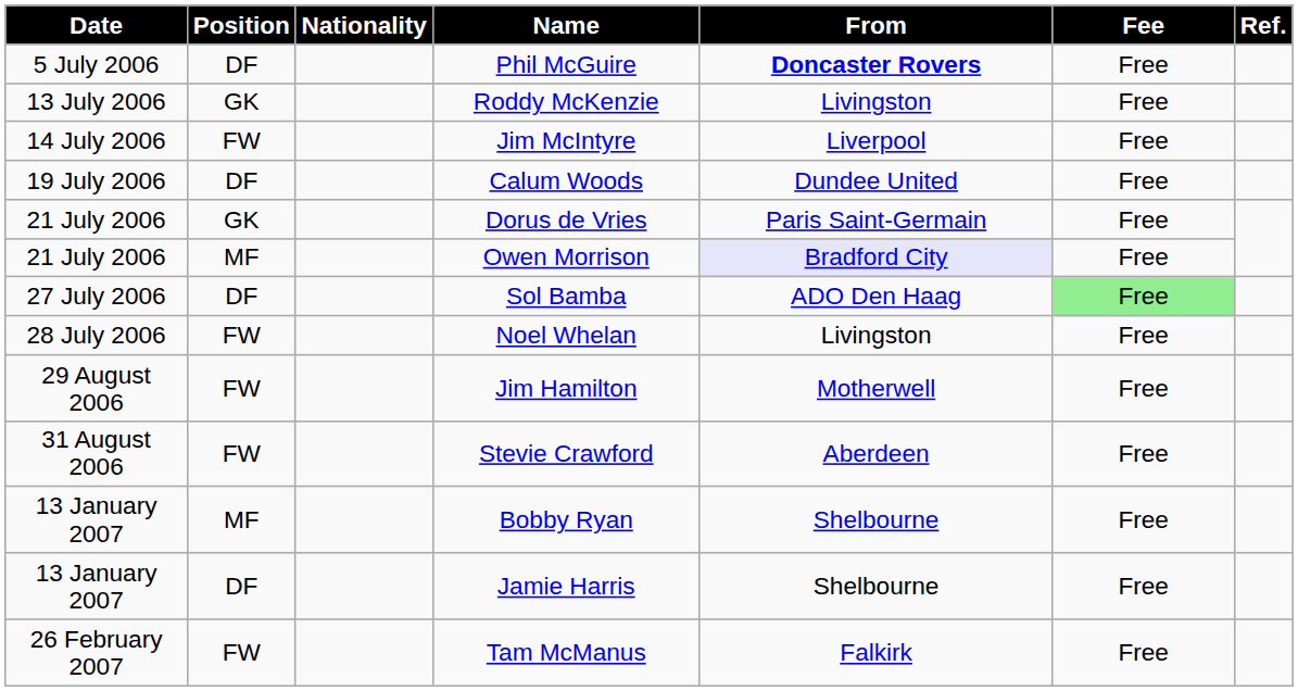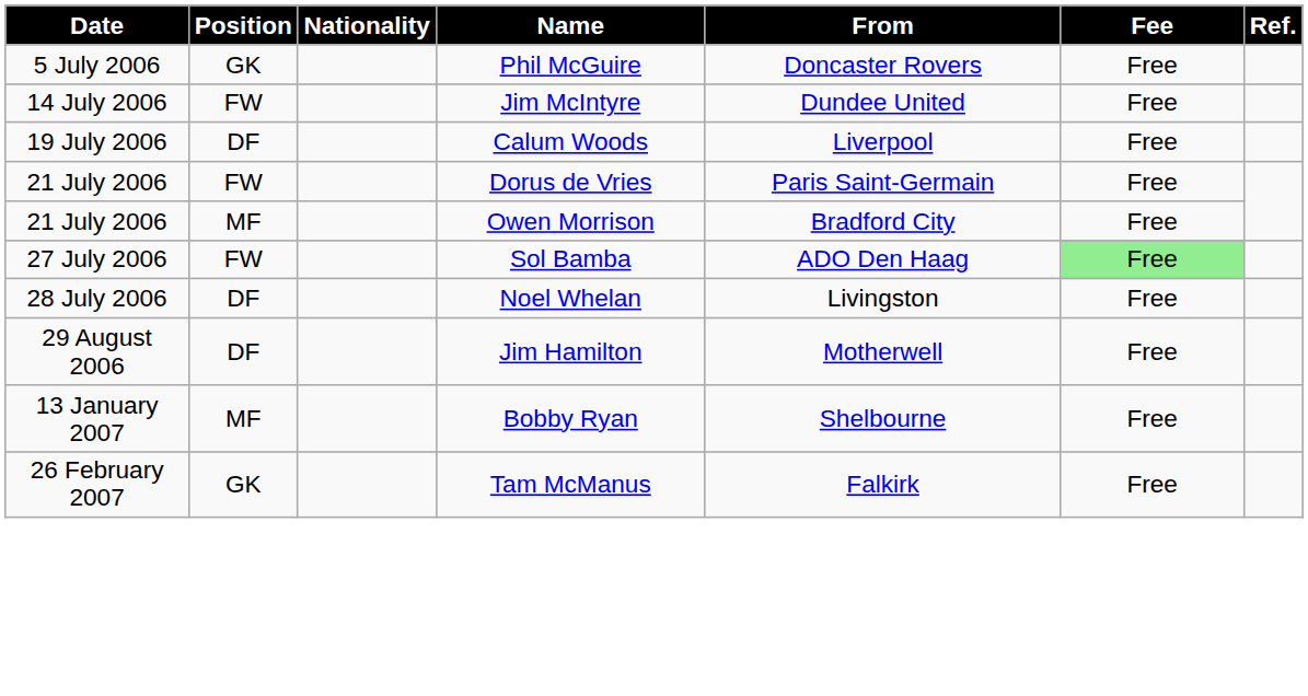 <table class="wikitable"  style="text-align:center; font-size:90%; ">
 <tr>
 <th style="background:#000000; color:#FFFFFF; width:100px;">Date</th>
 <th style="background:#000000; color:#FFFFFF; width:50px;">Position</th>
 <th style="background:#000000; color:#FFFFFF; width:50px;">Nationality</th>
 <th style="background:#000000; color:#FFFFFF; width:150px;">Name</th>
 <th style="background:#000000; color:#FFFFFF; width:200px;">From</th>
 <th style="background:#000000; color:#FFFFFF; width:100px;">Fee</th>
 <th style="background:#000000; color:#FFFFFF; width:25px;">Ref.</th>
 </tr>
 <tr>
 <td>5 July 2006</td>
-<td>DF</td>
+<td>GK</td>
 <td></td>
 <td><a href='#'>Phil McGuire</a></td>
-<td><strong> <a href='#'>Doncaster Rovers</a></strong></td>
-<td>Free</td>
-<td></td>
-</tr>
-<tr>
-<td>13 July 2006</td>
-<td>GK</td>
-<td></td>
-<td><a href='#'>Roddy McKenzie</a></td>
-<td><a href='#'>Livingston</a></td>
+<td> <a href='#'>Doncaster Rovers</a></td>
 <td>Free</td>
 <td></td>
 </tr>
 <tr>
 <td>14 July 2006</td>
 <td>FW</td>
 <td></td>
 <td><a href='#'>Jim McIntyre</a></td>
-<td> <a href='#'>Liverpool</a></td>
+<td><a href='#'>Dundee United</a></td>
 <td>Free</td>
 <td></td>
 </tr>
 <tr>
 <td>19 July 2006</td>
 <td>DF</td>
 <td></td>
 <td><a href='#'>Calum Woods</a></td>
-<td><a href='#'>Dundee United</a></td>
+<td> <a href='#'>Liverpool</a></td>
 <td>Free</td>
 <td></td>
 </tr>
 <tr>
 <td>21 July 2006</td>
-<td>GK</td>
+<td>FW</td>
 <td></td>
 <td><a href='#'>Dorus de Vries</a></td>
 <td> <a href='#'>Paris Saint-Germain</a></td>
 <td>Free</td>
 <td rowspan="2" valign="center"></td>
 </tr>
 <tr>
 <td>21 July 2006</td>
 <td>MF</td>
 <td></td>
 <td><a href='#'>Owen Morrison</a></td>
-<td style="background: lavender;"> <a href='#'>Bradford City</a></td>
+<td> <a href='#'>Bradford City</a></td>
 <td>Free</td>
 </tr>
 <tr>
 <td>27 July 2006</td>
-<td>DF</td>
+<td>FW</td>
 <td></td>
 <td><a href='#'>Sol Bamba</a></td>
 <td> <a href='#'>ADO Den Haag</a></td>
 <td style="background: lightgreen;">Free</td>
 <td></td>
 </tr>
 <tr>
 <td>28 July 2006</td>
-<td>FW</td>
+<td>DF</td>
 <td></td>
 <td><a href='#'>Noel Whelan</a></td>
 <td>Livingston</td>
 <td>Free</td>
 <td></td>
 </tr>
 <tr>
 <td>29 August 2006</td>
-<td>FW</td>
+<td>DF</td>
 <td></td>
 <td><a href='#'>Jim Hamilton</a></td>
 <td><a href='#'>Motherwell</a></td>
-<td>Free</td>
-<td></td>
-</tr>
-<tr>
-<td>31 August 2006</td>
-<td>FW</td>
-<td></td>
-<td><a href='#'>Stevie Crawford</a></td>
-<td><a href='#'>Aberdeen</a></td>
 <td>Free</td>
 <td></td>
 </tr>
 <tr>
 <td>13 January 2007</td>
 <td>MF</td>
 <td></td>
 <td><a href='#'>Bobby Ryan</a></td>
 <td> <a href='#'>Shelbourne</a></td>
 <td>Free</td>
 <td></td>
 </tr>
 <tr>
-<td>13 January 2007</td>
-<td>DF</td>
-<td></td>
-<td><a href='#'>Jamie Harris</a></td>
-<td> Shelbourne</td>
-<td>Free</td>
-<td></td>
-</tr>
-<tr>
 <td>26 February 2007</td>
-<td>FW</td>
+<td>GK</td>
 <td></td>
 <td><a href='#'>Tam McManus</a></td>
 <td><a href='#'>Falkirk</a></td>
 <td>Free</td>
 <td></td>
 </tr>
 </table>
